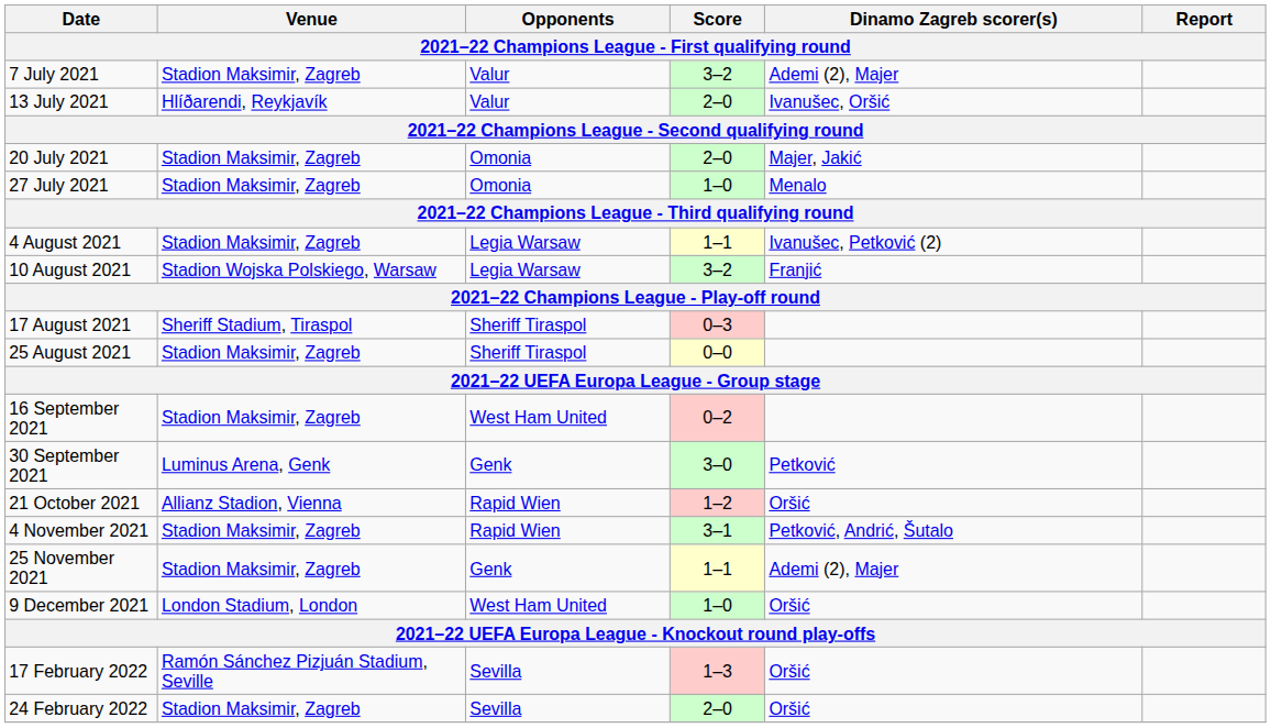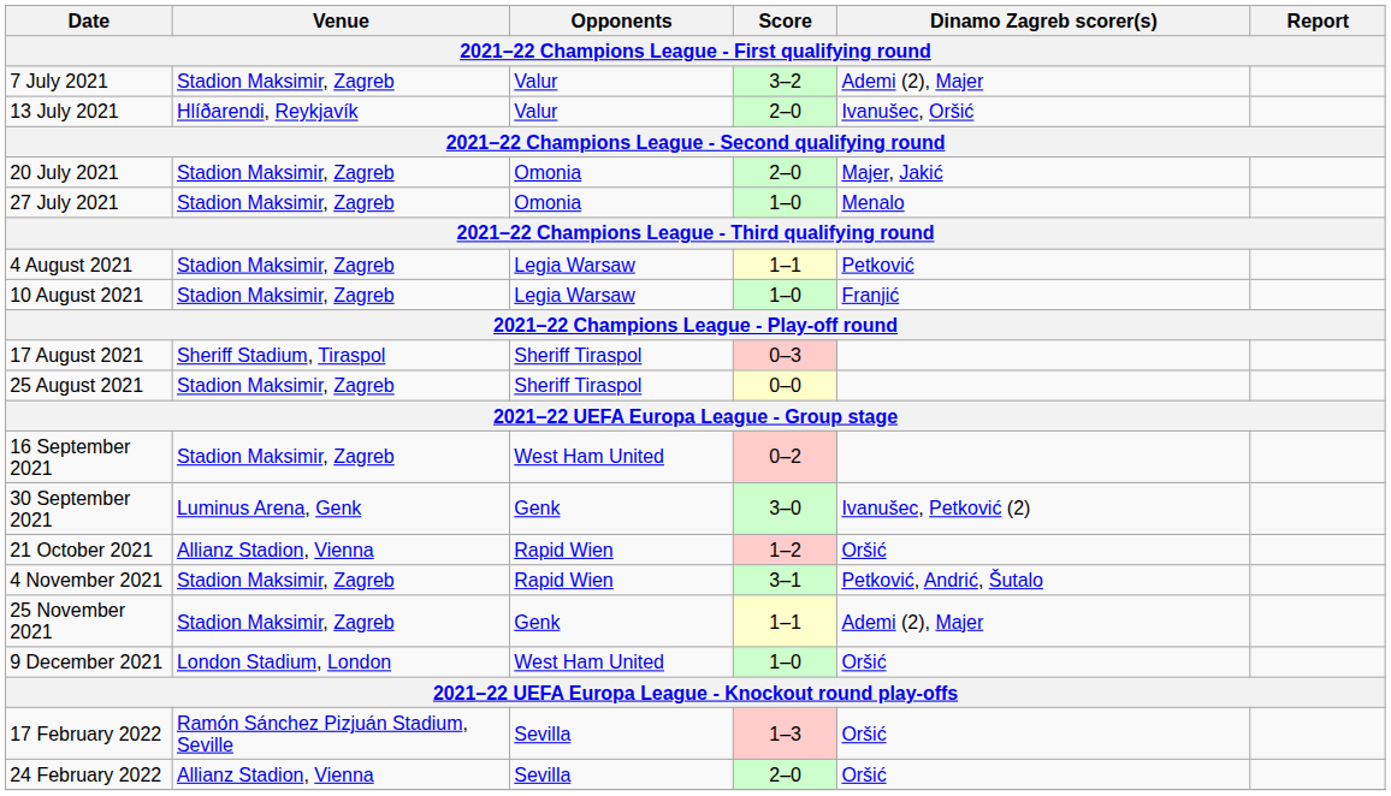 <table class="wikitable" style="font-size:95%;">
 <tr>
 <th width=125>Date</th>
 <th width=260>Venue</th>
 <th width=170>Opponents</th>
 <th width= 75>Score</th>
 <th width=320>Dinamo Zagreb scorer(s)</th>
 <th width=100>Report</th>
 </tr>
 <tr>
 <th colspan=7><a href='#'>2021–22 Champions League - First qualifying round</a></th>
 </tr>
 <tr>
 <td>7 July 2021</td>
 <td><a href='#'>Stadion Maksimir</a>, <a href='#'>Zagreb</a></td>
 <td> <a href='#'>Valur</a></td>
 <td align=center bgcolor=#CCFFCC>3–2</td>
 <td><a href='#'>Ademi</a> (2), <a href='#'>Majer</a></td>
 <td></td>
 </tr>
 <tr>
 <td>13 July 2021</td>
 <td><a href='#'>Hlíðarendi</a>, <a href='#'>Reykjavík</a></td>
 <td> <a href='#'>Valur</a></td>
 <td align=center bgcolor=#CCFFCC>2–0</td>
 <td><a href='#'>Ivanušec</a>, <a href='#'>Oršić</a></td>
 <td></td>
 </tr>
 <tr>
 <th colspan=7><a href='#'>2021–22 Champions League - Second qualifying round</a></th>
 </tr>
 <tr>
 <td>20 July 2021</td>
 <td><a href='#'>Stadion Maksimir</a>, <a href='#'>Zagreb</a></td>
 <td> <a href='#'>Omonia</a></td>
 <td align=center bgcolor=#CCFFCC>2–0</td>
 <td><a href='#'>Majer</a>, <a href='#'>Jakić</a></td>
 <td></td>
 </tr>
 <tr>
 <td>27 July 2021</td>
 <td><a href='#'>Stadion Maksimir</a>, <a href='#'>Zagreb</a></td>
 <td> <a href='#'>Omonia</a></td>
 <td align=center bgcolor=#CCFFCC>1–0</td>
 <td><a href='#'>Menalo</a></td>
 <td></td>
 </tr>
 <tr>
 <th colspan=7><a href='#'>2021–22 Champions League - Third qualifying round</a></th>
 </tr>
 <tr>
 <td>4 August 2021</td>
 <td><a href='#'>Stadion Maksimir</a>, <a href='#'>Zagreb</a></td>
 <td> <a href='#'>Legia Warsaw</a></td>
 <td align=center bgcolor=#FFFFCC>1–1</td>
-<td><a href='#'>Ivanušec</a>, <a href='#'>Petković</a> (2)</td>
+<td><a href='#'>Petković</a></td>
 <td></td>
 </tr>
 <tr>
 <td>10 August 2021</td>
-<td><a href='#'>Stadion Wojska Polskiego</a>, <a href='#'>Warsaw</a></td>
+<td><a href='#'>Stadion Maksimir</a>, <a href='#'>Zagreb</a></td>
 <td> <a href='#'>Legia Warsaw</a></td>
-<td align=center bgcolor=#CCFFCC>3–2</td>
+<td align=center bgcolor=#CCFFCC>1–0</td>
 <td><a href='#'>Franjić</a></td>
 <td></td>
 </tr>
 <tr>
 <th colspan=7><a href='#'>2021–22 Champions League - Play-off round</a></th>
 </tr>
 <tr>
 <td>17 August 2021</td>
 <td><a href='#'>Sheriff Stadium</a>, <a href='#'>Tiraspol</a></td>
 <td> <a href='#'>Sheriff Tiraspol</a></td>
 <td align=center bgcolor=#FFCCCC>0–3</td>
 <td></td>
 <td></td>
 </tr>
 <tr>
 <td>25 August 2021</td>
 <td><a href='#'>Stadion Maksimir</a>, <a href='#'>Zagreb</a></td>
 <td> <a href='#'>Sheriff Tiraspol</a></td>
 <td align=center bgcolor=#FFFFCC>0–0</td>
 <td></td>
 <td></td>
 </tr>
 <tr>
 <th colspan=7><a href='#'>2021–22 UEFA Europa League - Group stage</a></th>
 </tr>
 <tr>
 <td>16 September 2021</td>
 <td><a href='#'>Stadion Maksimir</a>, <a href='#'>Zagreb</a></td>
 <td> <a href='#'>West Ham United</a></td>
 <td align=center bgcolor=#FFCCCC>0–2</td>
 <td></td>
 <td></td>
 </tr>
 <tr>
 <td>30 September 2021</td>
 <td><a href='#'>Luminus Arena</a>, <a href='#'>Genk</a></td>
 <td> <a href='#'>Genk</a></td>
 <td align=center bgcolor=#CCFFCC>3–0</td>
-<td><a href='#'>Petković</a></td>
+<td><a href='#'>Ivanušec</a>, <a href='#'>Petković</a> (2)</td>
 <td></td>
 </tr>
 <tr>
 <td>21 October 2021</td>
 <td><a href='#'>Allianz Stadion</a>, <a href='#'>Vienna</a></td>
 <td> <a href='#'>Rapid Wien</a></td>
 <td align=center bgcolor=#FFCCCC>1–2</td>
 <td><a href='#'>Oršić</a></td>
 <td></td>
 </tr>
 <tr>
 <td>4 November 2021</td>
 <td><a href='#'>Stadion Maksimir</a>, <a href='#'>Zagreb</a></td>
 <td> <a href='#'>Rapid Wien</a></td>
 <td align=center bgcolor=#CCFFCC>3–1</td>
 <td><a href='#'>Petković</a>, <a href='#'>Andrić</a>, <a href='#'>Šutalo</a></td>
 <td></td>
 </tr>
 <tr>
 <td>25 November 2021</td>
 <td><a href='#'>Stadion Maksimir</a>, <a href='#'>Zagreb</a></td>
 <td> <a href='#'>Genk</a></td>
 <td align=center bgcolor=#FFFFCC>1–1</td>
 <td><a href='#'>Ademi</a> (2), <a href='#'>Majer</a></td>
 <td></td>
 </tr>
 <tr>
 <td>9 December 2021</td>
 <td><a href='#'>London Stadium</a>, <a href='#'>London</a></td>
 <td> <a href='#'>West Ham United</a></td>
 <td align=center bgcolor=#CCFFCC>1–0</td>
 <td><a href='#'>Oršić</a></td>
 <td></td>
 </tr>
 <tr>
 <th colspan=7><a href='#'>2021–22 UEFA Europa League - Knockout round play-offs</a></th>
 </tr>
 <tr>
 <td>17 February 2022</td>
 <td><a href='#'>Ramón Sánchez Pizjuán Stadium</a>, <a href='#'>Seville</a></td>
 <td> <a href='#'>Sevilla</a></td>
 <td align=center bgcolor=#FFCCCC>1–3</td>
 <td><a href='#'>Oršić</a></td>
 <td></td>
 </tr>
 <tr>
 <td>24 February 2022</td>
-<td><a href='#'>Stadion Maksimir</a>, <a href='#'>Zagreb</a></td>
+<td><a href='#'>Allianz Stadion</a>, <a href='#'>Vienna</a></td>
 <td> <a href='#'>Sevilla</a></td>
 <td align=center bgcolor=#CCFFCC>2–0</td>
 <td><a href='#'>Oršić</a></td>
 <td></td>
 </tr>
 <tr>
 </tr>
 </table>
